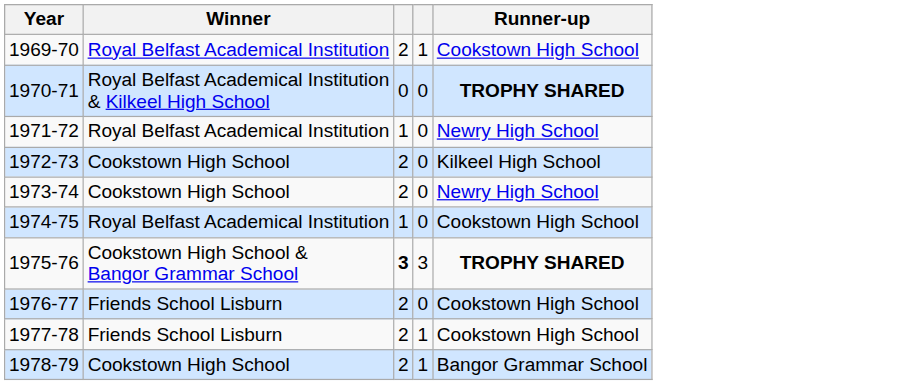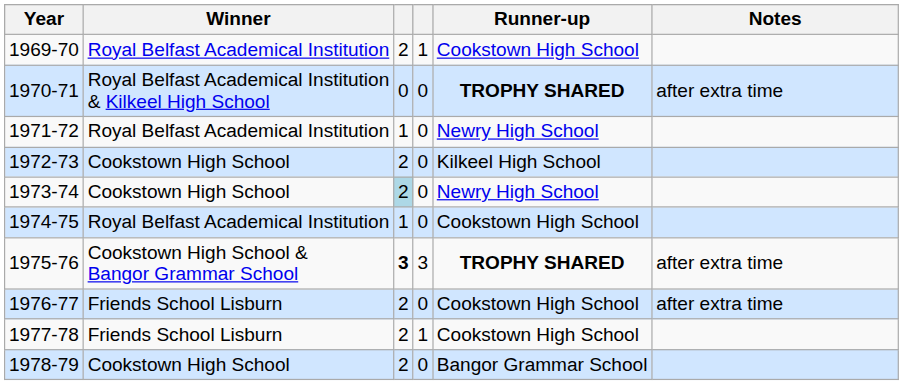 <table class="wikitable">
 <tr style="background:silver;">
 <th>Year</th>
 <th>Winner</th>
 <th></th>
 <th></th>
 <th>Runner-up</th>
+<th width="200">Notes</th>
 </tr>
 <tr>
 <td align="center">1969-70</td>
 <td><a href='#'>Royal Belfast Academical Institution</a></td>
 <td align="center">2</td>
 <td align="center">1</td>
 <td><a href='#'>Cookstown High School</a></td>
+<td></td>
 </tr>
 <tr style="background: #D0E6FF;">
 <td align="center">1970-71</td>
 <td>Royal Belfast Academical Institution<br>& <a href='#'>Kilkeel High School</a></td>
 <td align="center">0</td>
 <td align="center">0</td>
 <td align="center"><strong>TROPHY SHARED</strong></td>
+<td>after extra time</td>
 </tr>
 <tr>
 <td align="center">1971-72</td>
 <td>Royal Belfast Academical Institution</td>
 <td align="center">1</td>
 <td align="center">0</td>
 <td><a href='#'>Newry High School</a></td>
+<td></td>
 </tr>
 <tr style="background: #D0E6FF;">
 <td align="center">1972-73</td>
 <td>Cookstown High School</td>
 <td align="center">2</td>
 <td align="center">0</td>
 <td>Kilkeel High School</td>
+<td></td>
 </tr>
 <tr>
 <td align="center">1973-74</td>
 <td>Cookstown High School</td>
-<td align="center">2</td>
+<td align="center" style="background: lightblue;">2</td>
 <td align="center">0</td>
 <td><a href='#'>Newry High School</a></td>
+<td></td>
 </tr>
 <tr style="background: #D0E6FF;">
 <td align="center">1974-75</td>
 <td>Royal Belfast Academical Institution</td>
 <td align="center">1</td>
 <td align="center">0</td>
 <td>Cookstown High School</td>
+<td></td>
 </tr>
 <tr>
 <td align="center">1975-76</td>
 <td>Cookstown High School &<br><a href='#'>Bangor Grammar School</a></td>
 <td align="center"><strong>3</strong></td>
 <td align="center">3</td>
 <td align="center"><strong>TROPHY SHARED</strong></td>
+<td>after extra time</td>
 </tr>
 <tr style="background: #D0E6FF;">
 <td align="center">1976-77</td>
 <td>Friends School Lisburn</td>
 <td align="center">2</td>
 <td align="center">0</td>
 <td>Cookstown High School</td>
+<td>after extra time</td>
 </tr>
 <tr>
 <td align="center">1977-78</td>
 <td>Friends School Lisburn</td>
 <td align="center">2</td>
 <td align="center">1</td>
 <td>Cookstown High School</td>
+<td></td>
 </tr>
 <tr style="background: #D0E6FF;">
 <td align="center">1978-79</td>
 <td>Cookstown High School</td>
 <td align="center">2</td>
-<td align="center">1</td>
+<td align="center">0</td>
 <td>Bangor Grammar School</td>
+<td></td>
 </tr>
 </table>
